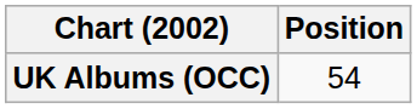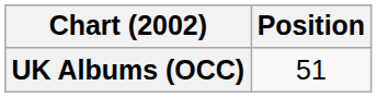 <table class="wikitable plainrowheaders" style="text-align:center">
 <tr>
 <th scope="col">Chart (2002)</th>
 <th scope="col">Position</th>
 </tr>
 <tr>
 <th scope="row">UK Albums (OCC)</th>
-<td>54</td>
+<td>51</td>
 </tr>
 </table>
